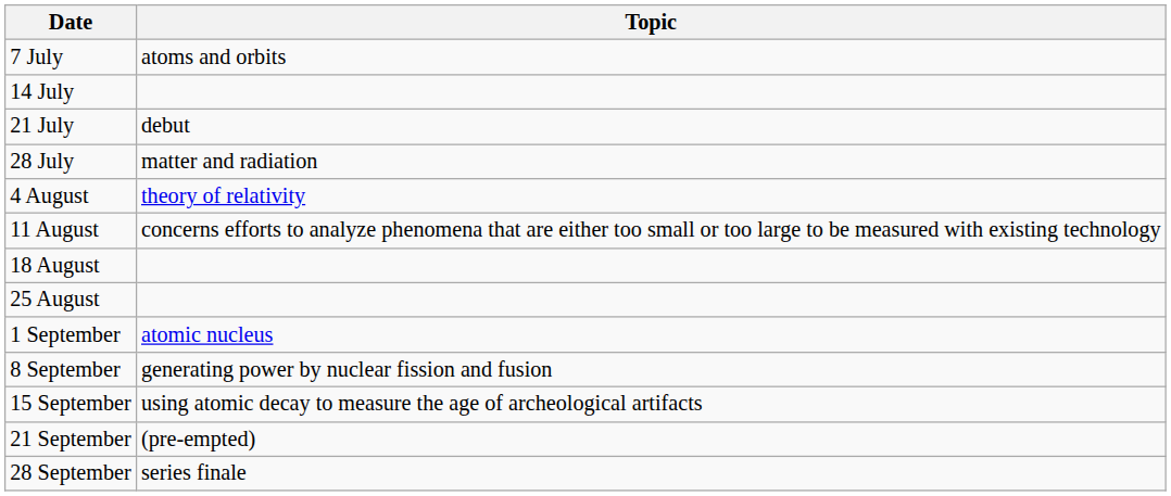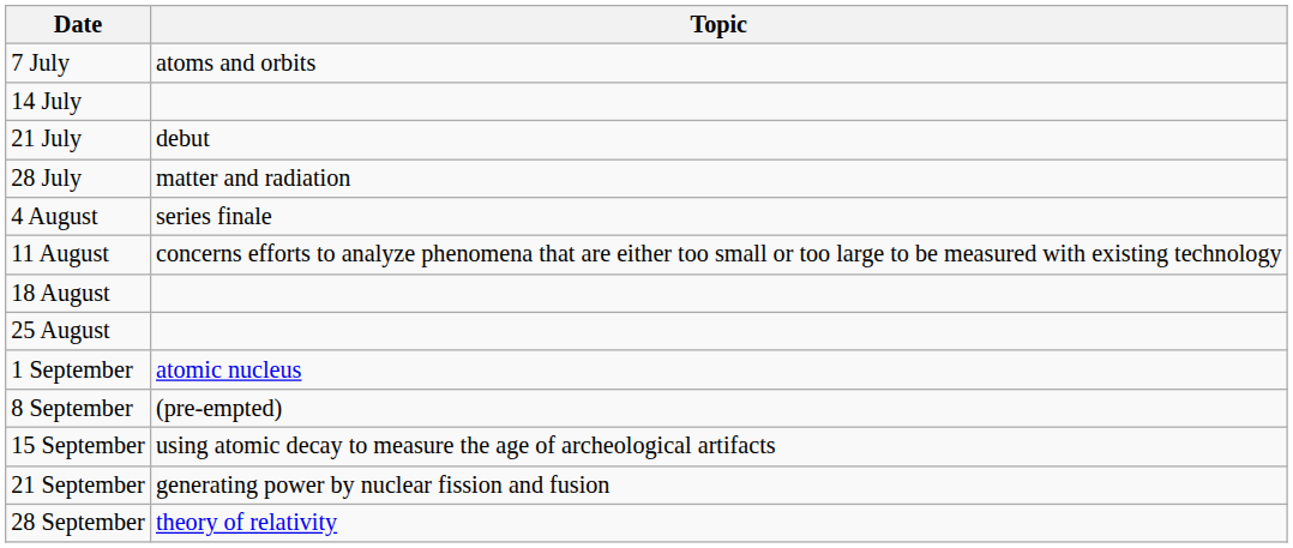 <table class="wikitable">
 <tr>
 <th>Date</th>
 <th>Topic</th>
 </tr>
 <tr>
 <td>7 July</td>
 <td>atoms and orbits</td>
 </tr>
 <tr>
 <td>14 July</td>
 <td></td>
 </tr>
 <tr>
 <td>21 July</td>
 <td>debut</td>
 </tr>
 <tr>
 <td>28 July</td>
 <td>matter and radiation</td>
 </tr>
 <tr>
 <td>4 August</td>
-<td><a href='#'>theory of relativity</a></td>
+<td>series finale</td>
 </tr>
 <tr>
 <td>11 August</td>
 <td>concerns efforts to analyze phenomena that are either too small or too large to be measured with existing technology</td>
 </tr>
 <tr>
 <td>18 August</td>
 <td></td>
 </tr>
 <tr>
 <td>25 August</td>
 <td></td>
 </tr>
 <tr>
 <td>1 September</td>
 <td><a href='#'>atomic nucleus</a></td>
 </tr>
 <tr>
 <td>8 September</td>
-<td>generating power by nuclear fission and fusion</td>
+<td>(pre-empted)</td>
 </tr>
 <tr>
 <td>15 September</td>
 <td>using atomic decay to measure the age of archeological artifacts</td>
 </tr>
 <tr>
 <td>21 September</td>
-<td>(pre-empted)</td>
+<td>generating power by nuclear fission and fusion</td>
 </tr>
 <tr>
 <td>28 September</td>
-<td>series finale</td>
+<td><a href='#'>theory of relativity</a></td>
 </tr>
 </table>
